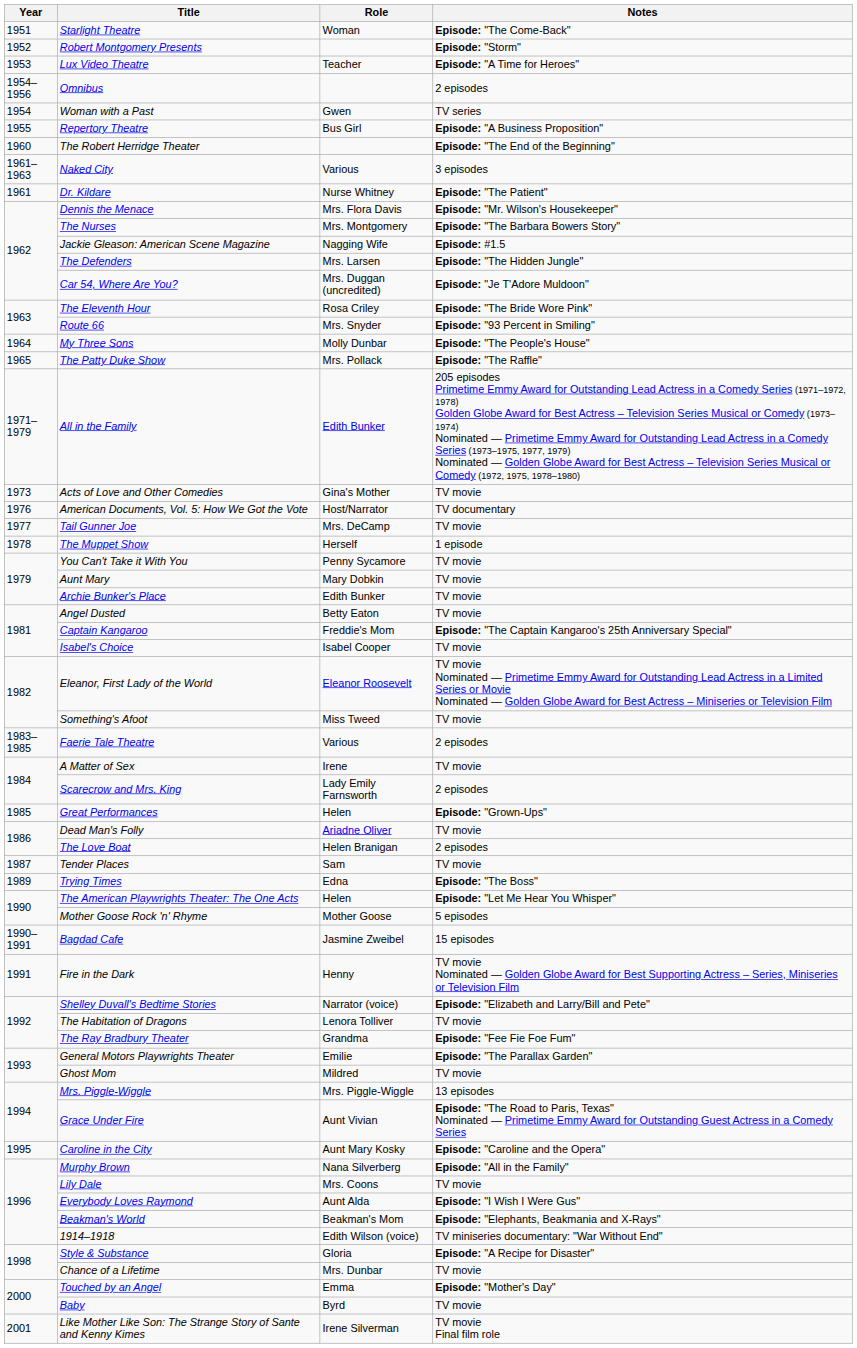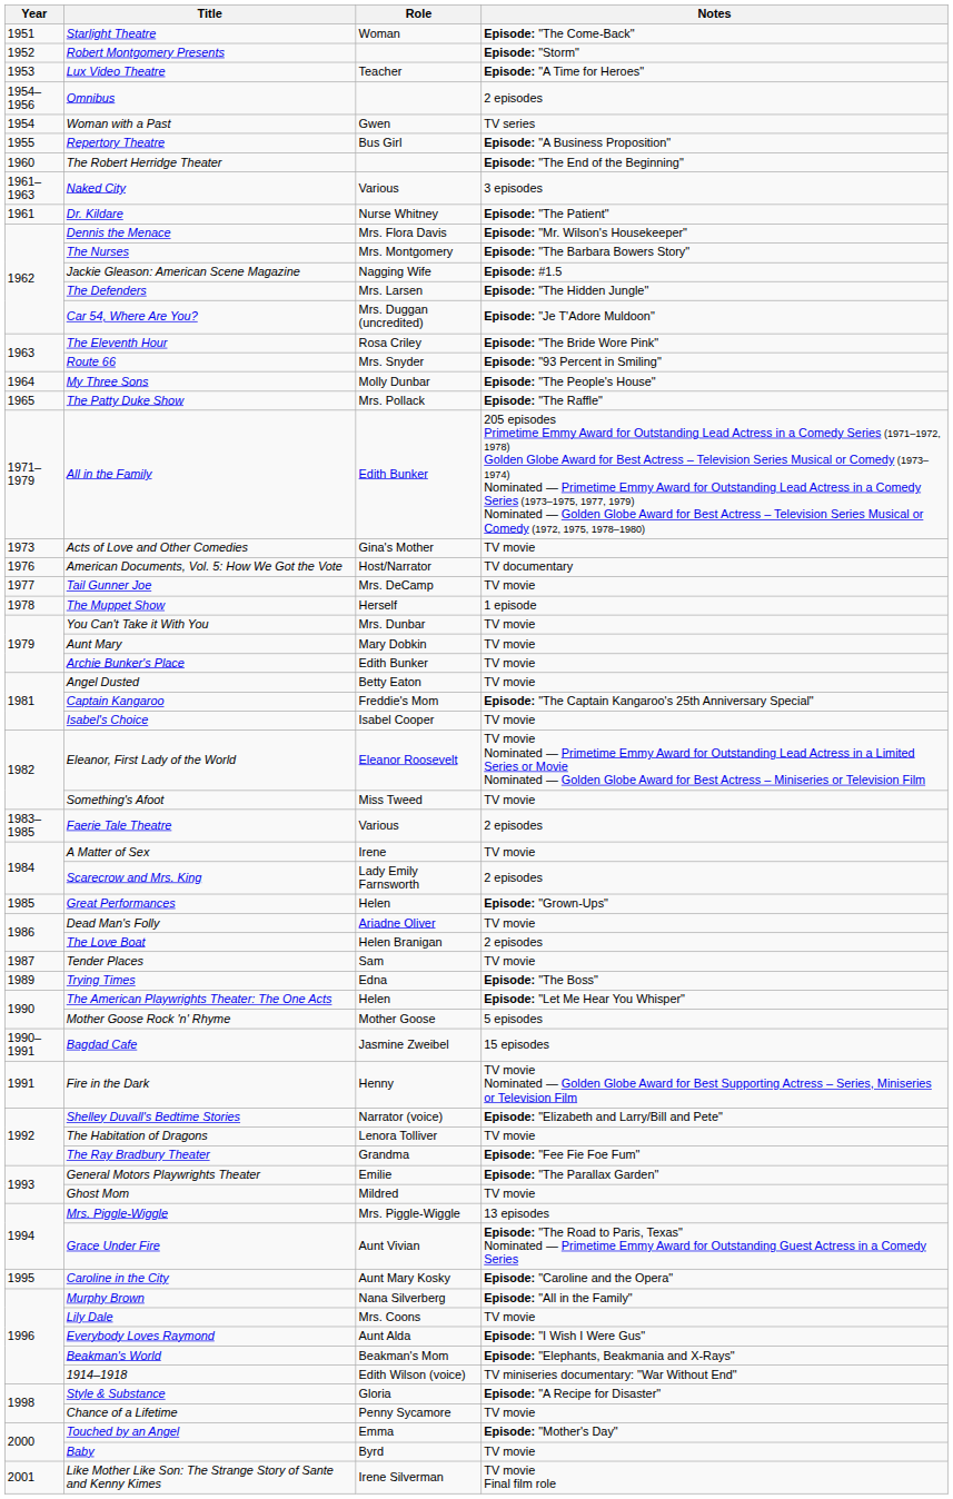 <table class="wikitable sortable">
 <tr>
 <th>Year</th>
 <th>Title</th>
 <th>Role</th>
 <th class="unsortable">Notes</th>
 </tr>
 <tr>
 <td>1951</td>
 <td><em><a href='#'>Starlight Theatre</a></em></td>
 <td>Woman</td>
 <td><strong>Episode:</strong> "The Come-Back"</td>
 </tr>
 <tr>
 <td>1952</td>
 <td><em><a href='#'>Robert Montgomery Presents</a></em></td>
 <td></td>
 <td><strong>Episode:</strong> "Storm"</td>
 </tr>
 <tr>
 <td>1953</td>
 <td><em><a href='#'>Lux Video Theatre</a></em></td>
 <td>Teacher</td>
 <td><strong>Episode:</strong> "A Time for Heroes"</td>
 </tr>
 <tr>
 <td>1954–1956</td>
 <td><em><a href='#'>Omnibus</a></em></td>
 <td></td>
 <td>2 episodes</td>
 </tr>
 <tr>
 <td>1954</td>
 <td><em>Woman with a Past</em></td>
 <td>Gwen</td>
 <td>TV series</td>
 </tr>
 <tr>
 <td>1955</td>
 <td><em><a href='#'>Repertory Theatre</a></em></td>
 <td>Bus Girl</td>
 <td><strong>Episode:</strong> "A Business Proposition"</td>
 </tr>
 <tr>
 <td>1960</td>
 <td><em>The Robert Herridge Theater</em></td>
 <td></td>
 <td><strong>Episode:</strong> "The End of the Beginning"</td>
 </tr>
 <tr>
 <td>1961–1963</td>
 <td><em><a href='#'>Naked City</a></em></td>
 <td>Various</td>
 <td>3 episodes</td>
 </tr>
 <tr>
 <td>1961</td>
 <td><em><a href='#'>Dr. Kildare</a></em></td>
 <td>Nurse Whitney</td>
 <td><strong>Episode:</strong> "The Patient"</td>
 </tr>
 <tr>
 <td rowspan="5">1962</td>
 <td><em><a href='#'>Dennis the Menace</a></em></td>
 <td>Mrs. Flora Davis</td>
 <td><strong>Episode:</strong> "Mr. Wilson's Housekeeper"</td>
 </tr>
 <tr>
 <td><em><a href='#'>The Nurses</a></em></td>
 <td>Mrs. Montgomery</td>
 <td><strong>Episode:</strong> "The Barbara Bowers Story"</td>
 </tr>
 <tr>
 <td><em>Jackie Gleason: American Scene Magazine</em></td>
 <td>Nagging Wife</td>
 <td><strong>Episode:</strong> #1.5</td>
 </tr>
 <tr>
 <td><em><a href='#'>The Defenders</a></em></td>
 <td>Mrs. Larsen</td>
 <td><strong>Episode:</strong> "The Hidden Jungle"</td>
 </tr>
 <tr>
 <td><em><a href='#'>Car 54, Where Are You?</a></em></td>
 <td>Mrs. Duggan (uncredited)</td>
 <td><strong>Episode:</strong> "Je T'Adore Muldoon"</td>
 </tr>
 <tr>
 <td rowspan="2">1963</td>
 <td><em><a href='#'>The Eleventh Hour</a></em></td>
 <td>Rosa Criley</td>
 <td><strong>Episode:</strong> "The Bride Wore Pink"</td>
 </tr>
 <tr>
 <td><em><a href='#'>Route 66</a></em></td>
 <td>Mrs. Snyder</td>
 <td><strong>Episode:</strong> "93 Percent in Smiling"</td>
 </tr>
 <tr>
 <td>1964</td>
 <td><em><a href='#'>My Three Sons</a></em></td>
 <td>Molly Dunbar</td>
 <td><strong>Episode:</strong> "The People's House"</td>
 </tr>
 <tr>
 <td>1965</td>
 <td><em><a href='#'>The Patty Duke Show</a></em></td>
 <td>Mrs. Pollack</td>
 <td><strong>Episode:</strong> "The Raffle"</td>
 </tr>
 <tr>
 <td>1971–1979</td>
 <td><em><a href='#'>All in the Family</a></em></td>
 <td><a href='#'>Edith Bunker</a></td>
 <td>205 episodes<br><a href='#'>Primetime Emmy Award for Outstanding Lead Actress in a Comedy Series</a><small> (1971–1972, 1978)</small><br><a href='#'>Golden Globe Award for Best Actress – Television Series Musical or Comedy</a><small> (1973–1974)</small><br>Nominated — <a href='#'>Primetime Emmy Award for Outstanding Lead Actress in a Comedy Series</a><small> (1973–1975, 1977, 1979)</small><br>Nominated — <a href='#'>Golden Globe Award for Best Actress – Television Series Musical or Comedy</a><small> (1972, 1975, 1978–1980)</small></td>
 </tr>
 <tr>
 <td>1973</td>
 <td><em>Acts of Love and Other Comedies</em></td>
 <td>Gina's Mother</td>
 <td>TV movie</td>
 </tr>
 <tr>
 <td>1976</td>
 <td><em>American Documents, Vol. 5: How We Got the Vote</em></td>
 <td>Host/Narrator</td>
 <td>TV documentary</td>
 </tr>
 <tr>
 <td>1977</td>
 <td><em><a href='#'>Tail Gunner Joe</a></em></td>
 <td>Mrs. DeCamp</td>
 <td>TV movie</td>
 </tr>
 <tr>
 <td>1978</td>
 <td><em><a href='#'>The Muppet Show</a></em></td>
 <td>Herself</td>
 <td>1 episode</td>
 </tr>
 <tr>
 <td rowspan="3">1979</td>
 <td><em>You Can't Take it With You</em></td>
-<td>Penny Sycamore</td>
+<td>Mrs. Dunbar</td>
 <td>TV movie</td>
 </tr>
 <tr>
 <td><em>Aunt Mary</em></td>
 <td>Mary Dobkin</td>
 <td>TV movie</td>
 </tr>
 <tr>
 <td><em><a href='#'>Archie Bunker's Place</a></em></td>
 <td>Edith Bunker</td>
 <td>TV movie</td>
 </tr>
 <tr>
 <td rowspan="3">1981</td>
 <td><em>Angel Dusted</em></td>
 <td>Betty Eaton</td>
 <td>TV movie</td>
 </tr>
 <tr>
 <td><em><a href='#'>Captain Kangaroo</a></em></td>
 <td>Freddie's Mom</td>
 <td><strong>Episode:</strong> "The Captain Kangaroo's 25th Anniversary Special"</td>
 </tr>
 <tr>
 <td><em><a href='#'>Isabel's Choice</a></em></td>
 <td>Isabel Cooper</td>
 <td>TV movie</td>
 </tr>
 <tr>
 <td rowspan="2">1982</td>
 <td><em>Eleanor, First Lady of the World</em></td>
 <td><a href='#'>Eleanor Roosevelt</a></td>
 <td>TV movie<br>Nominated — <a href='#'>Primetime Emmy Award for Outstanding Lead Actress in a Limited Series or Movie</a><br>Nominated — <a href='#'>Golden Globe Award for Best Actress – Miniseries or Television Film</a></td>
 </tr>
 <tr>
 <td><em>Something's Afoot</em></td>
 <td>Miss Tweed</td>
 <td>TV movie</td>
 </tr>
 <tr>
 <td>1983–1985</td>
 <td><em><a href='#'>Faerie Tale Theatre</a></em></td>
 <td>Various</td>
 <td>2 episodes</td>
 </tr>
 <tr>
 <td rowspan="2">1984</td>
 <td><em>A Matter of Sex</em></td>
 <td>Irene</td>
 <td>TV movie</td>
 </tr>
 <tr>
 <td><em><a href='#'>Scarecrow and Mrs. King</a></em></td>
 <td>Lady Emily Farnsworth</td>
 <td>2 episodes</td>
 </tr>
 <tr>
 <td>1985</td>
 <td><em><a href='#'>Great Performances</a></em></td>
 <td>Helen</td>
 <td><strong>Episode:</strong> "Grown-Ups"</td>
 </tr>
 <tr>
 <td rowspan="2">1986</td>
 <td><em>Dead Man's Folly</em></td>
 <td><a href='#'>Ariadne Oliver</a></td>
 <td>TV movie</td>
 </tr>
 <tr>
 <td><em><a href='#'>The Love Boat</a></em></td>
 <td>Helen Branigan</td>
 <td>2 episodes</td>
 </tr>
 <tr>
 <td>1987</td>
 <td><em>Tender Places</em></td>
 <td>Sam</td>
 <td>TV movie</td>
 </tr>
 <tr>
 <td>1989</td>
 <td><em><a href='#'>Trying Times</a></em></td>
 <td>Edna</td>
 <td><strong>Episode:</strong> "The Boss"</td>
 </tr>
 <tr>
 <td rowspan="2">1990</td>
 <td><em><a href='#'>The American Playwrights Theater: The One Acts</a></em></td>
 <td>Helen</td>
 <td><strong>Episode:</strong> "Let Me Hear You Whisper"</td>
 </tr>
 <tr>
 <td><em>Mother Goose Rock 'n' Rhyme</em></td>
 <td>Mother Goose</td>
 <td>5 episodes</td>
 </tr>
 <tr>
 <td>1990–1991</td>
 <td><em><a href='#'>Bagdad Cafe</a></em></td>
 <td>Jasmine Zweibel</td>
 <td>15 episodes</td>
 </tr>
 <tr>
 <td>1991</td>
 <td><em>Fire in the Dark</em></td>
 <td>Henny</td>
 <td>TV movie<br>Nominated — <a href='#'>Golden Globe Award for Best Supporting Actress – Series, Miniseries or Television Film</a></td>
 </tr>
 <tr>
 <td rowspan="3">1992</td>
 <td><em><a href='#'>Shelley Duvall's Bedtime Stories</a></em></td>
 <td>Narrator (voice)</td>
 <td><strong>Episode:</strong> "Elizabeth and Larry/Bill and Pete"</td>
 </tr>
 <tr>
 <td><em>The Habitation of Dragons</em></td>
 <td>Lenora Tolliver</td>
 <td>TV movie</td>
 </tr>
 <tr>
 <td><em><a href='#'>The Ray Bradbury Theater</a></em></td>
 <td>Grandma</td>
 <td><strong>Episode:</strong> "Fee Fie Foe Fum"</td>
 </tr>
 <tr>
 <td rowspan="2">1993</td>
 <td><em>General Motors Playwrights Theater</em></td>
 <td>Emilie</td>
 <td><strong>Episode:</strong> "The Parallax Garden"</td>
 </tr>
 <tr>
 <td><em>Ghost Mom</em></td>
 <td>Mildred</td>
 <td>TV movie</td>
 </tr>
 <tr>
 <td rowspan="2">1994</td>
 <td><em><a href='#'>Mrs. Piggle-Wiggle</a></em></td>
 <td>Mrs. Piggle-Wiggle</td>
 <td>13 episodes</td>
 </tr>
 <tr>
 <td><em><a href='#'>Grace Under Fire</a></em></td>
 <td>Aunt Vivian</td>
 <td><strong>Episode:</strong> "The Road to Paris, Texas"<br>Nominated — <a href='#'>Primetime Emmy Award for Outstanding Guest Actress in a Comedy Series</a></td>
 </tr>
 <tr>
 <td>1995</td>
 <td><em><a href='#'>Caroline in the City</a></em></td>
 <td>Aunt Mary Kosky</td>
 <td><strong>Episode:</strong> "Caroline and the Opera"</td>
 </tr>
 <tr>
 <td rowspan="5">1996</td>
 <td><em><a href='#'>Murphy Brown</a></em></td>
 <td>Nana Silverberg</td>
 <td><strong>Episode:</strong> "All in the Family"</td>
 </tr>
 <tr>
 <td><em><a href='#'>Lily Dale</a></em></td>
 <td>Mrs. Coons</td>
 <td>TV movie</td>
 </tr>
 <tr>
 <td><em><a href='#'>Everybody Loves Raymond</a></em></td>
 <td>Aunt Alda</td>
 <td><strong>Episode:</strong> "I Wish I Were Gus"</td>
 </tr>
 <tr>
 <td><em><a href='#'>Beakman's World</a></em></td>
 <td>Beakman's Mom</td>
 <td><strong>Episode:</strong> "Elephants, Beakmania and X-Rays"</td>
 </tr>
 <tr>
 <td><em>1914–1918</em></td>
 <td>Edith Wilson (voice)</td>
 <td>TV miniseries documentary: "War Without End"</td>
 </tr>
 <tr>
 <td rowspan="2">1998</td>
 <td><em><a href='#'>Style & Substance</a></em></td>
 <td>Gloria</td>
 <td><strong>Episode:</strong> "A Recipe for Disaster"</td>
 </tr>
 <tr>
 <td><em>Chance of a Lifetime</em></td>
-<td>Mrs. Dunbar</td>
+<td>Penny Sycamore</td>
 <td>TV movie</td>
 </tr>
 <tr>
 <td rowspan="2">2000</td>
 <td><em><a href='#'>Touched by an Angel</a></em></td>
 <td>Emma</td>
 <td><strong>Episode:</strong> "Mother's Day"</td>
 </tr>
 <tr>
 <td><em><a href='#'>Baby</a></em></td>
 <td>Byrd</td>
 <td>TV movie</td>
 </tr>
 <tr>
 <td>2001</td>
 <td><em>Like Mother Like Son: The Strange Story of Sante and Kenny Kimes</em></td>
 <td>Irene Silverman</td>
 <td>TV movie<br>Final film role</td>
 </tr>
 </table>
